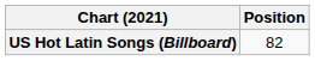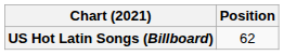 <table class="wikitable plainrowheaders" style="text-align:center">
 <tr>
 <th scope="col">Chart (2021)</th>
 <th scope="col">Position</th>
 </tr>
 <tr>
 <th scope="row">US Hot Latin Songs (<em>Billboard</em>)</th>
-<td>82</td>
+<td>62</td>
 </tr>
 </table>
